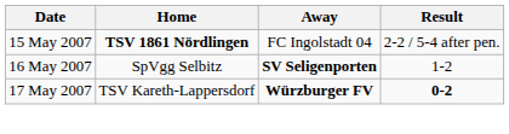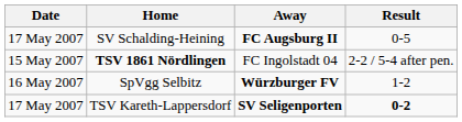 <table class="wikitable">
 <tr>
 <th>Date</th>
 <th>Home</th>
 <th>Away</th>
 <th>Result</th>
+</tr>
+<tr align="center">
+<td>17 May 2007</td>
+<td>SV Schalding-Heining</td>
+<td><strong>FC Augsburg II</strong></td>
+<td>0-5</td>
 </tr>
 <tr align="center">
 <td>15 May 2007</td>
 <td><strong>TSV 1861 Nördlingen</strong></td>
 <td>FC Ingolstadt 04</td>
 <td>2-2 / 5-4 after pen.</td>
 </tr>
 <tr align="center">
 <td>16 May 2007</td>
 <td>SpVgg Selbitz</td>
-<td><strong>SV Seligenporten</strong></td>
+<td><strong>Würzburger FV</strong></td>
 <td>1-2</td>
 </tr>
 <tr align="center">
 <td>17 May 2007</td>
 <td>TSV Kareth-Lappersdorf</td>
-<td><strong>Würzburger FV</strong></td>
+<td><strong>SV Seligenporten</strong></td>
 <td><strong>0-2</strong></td>
 </tr>
 </table>
